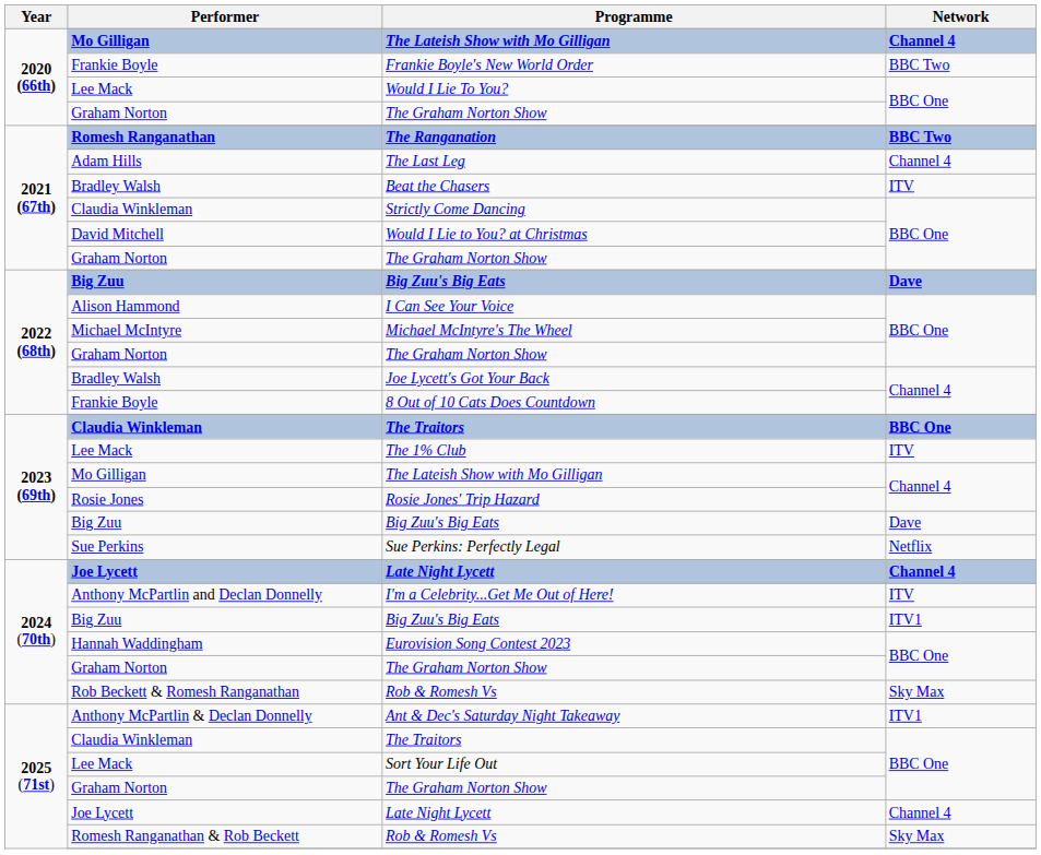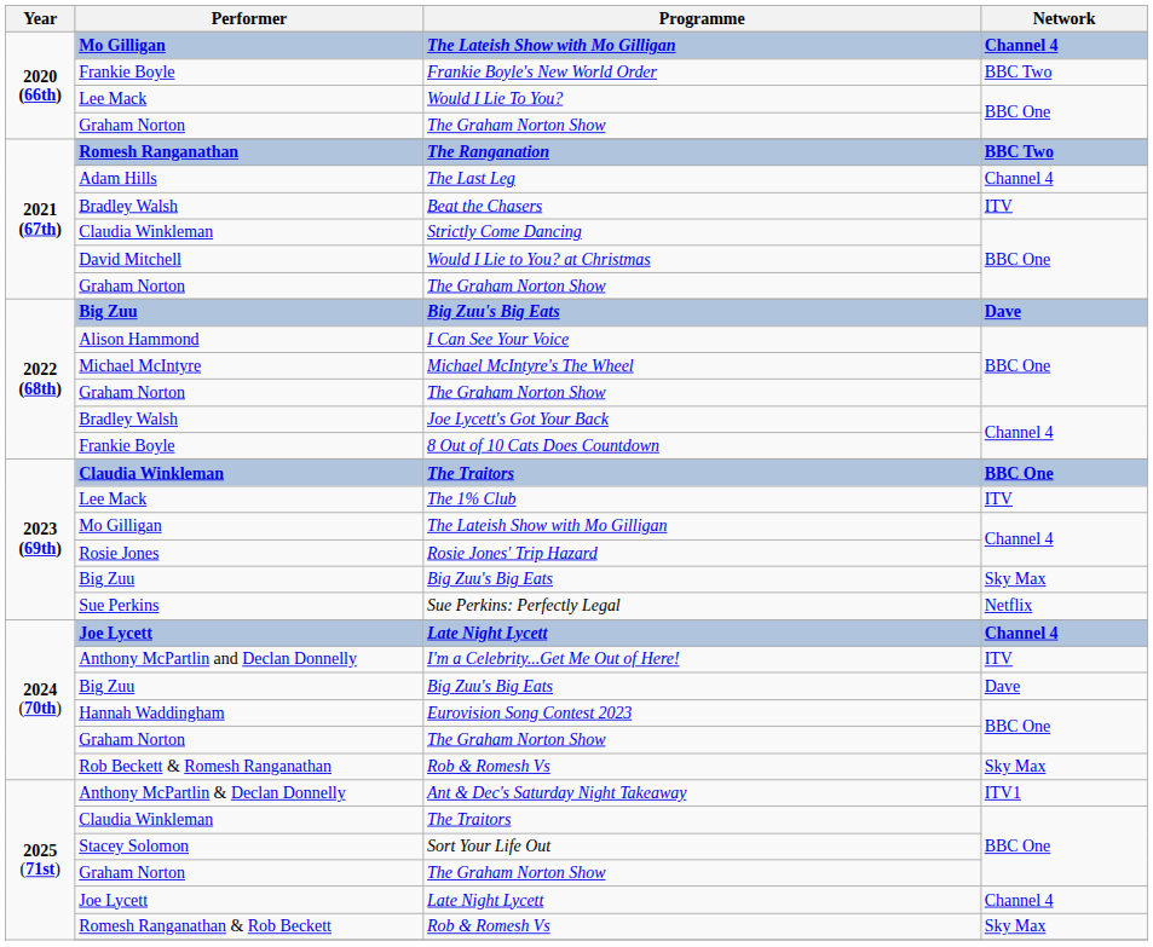 <table class="wikitable">
 <tr style="background:#bebebe;">
 <th style="width:5%;">Year</th>
 <th style="width:25%;">Performer</th>
 <th style="width:40%;">Programme</th>
 <th style="width:12%;">Network</th>
 </tr>
 <tr>
 <td rowspan=5 style="text-align:center"><strong>2020 <br>(<a href='#'>66th</a>)<br></strong></td>
 </tr>
 <tr style="background:#B0C4DE;">
 <td><strong><a href='#'>Mo Gilligan</a></strong></td>
 <td><strong><em><a href='#'>The Lateish Show with Mo Gilligan</a></em></strong></td>
 <td><strong><a href='#'>Channel 4</a></strong></td>
 </tr>
 <tr>
 <td><a href='#'>Frankie Boyle</a></td>
 <td><em><a href='#'>Frankie Boyle's New World Order</a></em></td>
 <td><a href='#'>BBC Two</a></td>
 </tr>
 <tr>
 <td><a href='#'>Lee Mack</a></td>
 <td><em><a href='#'>Would I Lie To You?</a></em></td>
 <td rowspan="2"><a href='#'>BBC One</a></td>
 </tr>
 <tr>
 <td><a href='#'>Graham Norton</a></td>
 <td><em><a href='#'>The Graham Norton Show</a></em></td>
 </tr>
 <tr>
 <td rowspan=7 style="text-align:center"><strong>2021 <br>(<a href='#'>67th</a>)<br></strong></td>
 </tr>
 <tr style="background:#B0C4DE;">
 <td><strong><a href='#'>Romesh Ranganathan</a></strong></td>
 <td><strong><em><a href='#'>The Ranganation</a></em></strong></td>
 <td><strong><a href='#'>BBC Two</a></strong></td>
 </tr>
 <tr>
 <td><a href='#'>Adam Hills</a></td>
 <td><em><a href='#'>The Last Leg</a></em></td>
 <td><a href='#'>Channel 4</a></td>
 </tr>
 <tr>
 <td><a href='#'>Bradley Walsh</a></td>
 <td><em><a href='#'>Beat the Chasers</a></em></td>
 <td><a href='#'>ITV</a></td>
 </tr>
 <tr>
 <td><a href='#'>Claudia Winkleman</a></td>
 <td><em><a href='#'>Strictly Come Dancing</a></em></td>
 <td rowspan="3"><a href='#'>BBC One</a></td>
 </tr>
 <tr>
 <td><a href='#'>David Mitchell</a></td>
 <td><em><a href='#'>Would I Lie to You? at Christmas</a></em></td>
 </tr>
 <tr>
 <td><a href='#'>Graham Norton</a></td>
 <td><em><a href='#'>The Graham Norton Show</a></em></td>
 </tr>
 <tr>
 <td rowspan=7 style="text-align:center"><strong>2022 <br>(<a href='#'>68th</a>)</strong><br></td>
 </tr>
 <tr style="background:#B0C4DE;">
 <td><strong><a href='#'>Big Zuu</a></strong></td>
 <td><strong><em><a href='#'>Big Zuu's Big Eats</a></em></strong></td>
 <td><strong><a href='#'>Dave</a></strong></td>
 </tr>
 <tr>
 <td><a href='#'>Alison Hammond</a></td>
 <td><em><a href='#'>I Can See Your Voice</a></em></td>
 <td rowspan="3"><a href='#'>BBC One</a></td>
 </tr>
 <tr>
 <td><a href='#'>Michael McIntyre</a></td>
 <td><em><a href='#'>Michael McIntyre's The Wheel</a></em></td>
 </tr>
 <tr>
 <td><a href='#'>Graham Norton</a></td>
 <td><em><a href='#'>The Graham Norton Show</a></em></td>
 </tr>
 <tr>
 <td><a href='#'>Bradley Walsh</a></td>
 <td><em><a href='#'>Joe Lycett's Got Your Back</a></em></td>
 <td rowspan="2"><a href='#'>Channel 4</a></td>
 </tr>
 <tr>
 <td><a href='#'>Frankie Boyle</a></td>
 <td><em><a href='#'>8 Out of 10 Cats Does Countdown</a></em></td>
 </tr>
 <tr>
 <td rowspan=7 style="text-align:center"><strong>2023 <br>(<a href='#'>69th</a>)</strong><br></td>
 </tr>
 <tr style="background:#B0C4DE;">
 <td><strong><a href='#'>Claudia Winkleman</a></strong></td>
 <td><strong><em><a href='#'>The Traitors</a></em></strong></td>
 <td><strong><a href='#'>BBC One</a></strong></td>
 </tr>
 <tr>
 <td><a href='#'>Lee Mack</a></td>
 <td><em><a href='#'>The 1% Club</a></em></td>
 <td><a href='#'>ITV</a></td>
 </tr>
 <tr>
 <td><a href='#'>Mo Gilligan</a></td>
 <td><em><a href='#'>The Lateish Show with Mo Gilligan</a></em></td>
 <td rowspan="2"><a href='#'>Channel 4</a></td>
 </tr>
 <tr>
 <td><a href='#'>Rosie Jones</a></td>
 <td><em><a href='#'>Rosie Jones' Trip Hazard</a></em></td>
 </tr>
 <tr>
 <td><a href='#'>Big Zuu</a></td>
 <td><em><a href='#'>Big Zuu's Big Eats</a></em></td>
-<td><a href='#'>Dave</a></td>
+<td><a href='#'>Sky Max</a></td>
 </tr>
 <tr>
 <td><a href='#'>Sue Perkins</a></td>
 <td><em>Sue Perkins: Perfectly Legal</em></td>
 <td><a href='#'>Netflix</a></td>
 </tr>
 <tr>
 <td rowspan="7" style="text-align:center;"><strong>2024</strong><br>(<strong><a href='#'>70th</a></strong>)<br></td>
 </tr>
 <tr style="background:#B0C4DE;">
 <td><strong><a href='#'>Joe Lycett</a></strong></td>
 <td><strong><em><a href='#'>Late Night Lycett</a></em></strong></td>
 <td><strong><a href='#'>Channel 4</a></strong></td>
 </tr>
 <tr>
 <td><a href='#'>Anthony McPartlin</a> and <a href='#'>Declan Donnelly</a></td>
 <td><em><a href='#'>I'm a Celebrity...Get Me Out of Here!</a></em></td>
 <td><a href='#'>ITV</a></td>
 </tr>
 <tr>
 <td><a href='#'>Big Zuu</a></td>
 <td><em><a href='#'>Big Zuu's Big Eats</a></em></td>
-<td><a href='#'>ITV1</a></td>
+<td><a href='#'>Dave</a></td>
 </tr>
 <tr>
 <td><a href='#'>Hannah Waddingham</a></td>
 <td><em><a href='#'>Eurovision Song Contest 2023</a> </em></td>
 <td rowspan="2"><a href='#'>BBC One</a></td>
 </tr>
 <tr>
 <td><a href='#'>Graham Norton</a></td>
 <td><em><a href='#'>The Graham Norton Show</a></em></td>
 </tr>
 <tr>
 <td><a href='#'>Rob Beckett</a> & <a href='#'>Romesh Ranganathan</a></td>
 <td><em><a href='#'>Rob & Romesh Vs</a></em></td>
 <td><a href='#'>Sky Max</a></td>
 </tr>
 <tr>
 <td rowspan="7" style="text-align:center;"><strong>2025</strong><br>(<strong><a href='#'>71st</a></strong>)<br></td>
 <td><a href='#'>Anthony McPartlin</a> & <a href='#'>Declan Donnelly</a></td>
 <td><em><a href='#'>Ant & Dec's Saturday Night Takeaway</a></em></td>
 <td><a href='#'>ITV1</a></td>
 </tr>
 <tr>
 <td><a href='#'>Claudia Winkleman</a></td>
 <td><em><a href='#'>The Traitors</a></em></td>
 <td rowspan="3"><a href='#'>BBC One</a></td>
 </tr>
 <tr>
-<td><a href='#'>Lee Mack</a></td>
+<td><a href='#'>Stacey Solomon</a></td>
 <td><em>Sort Your Life Out</em></td>
 </tr>
 <tr>
 <td><a href='#'>Graham Norton</a></td>
 <td><em><a href='#'>The Graham Norton Show</a></em></td>
 </tr>
 <tr>
 <td><a href='#'>Joe Lycett</a></td>
 <td><em><a href='#'>Late Night Lycett</a></em></td>
 <td><a href='#'>Channel 4</a></td>
 </tr>
 <tr>
 <td><a href='#'>Romesh Ranganathan</a> & <a href='#'>Rob Beckett</a></td>
 <td><em><a href='#'>Rob & Romesh Vs</a></em></td>
 <td><a href='#'>Sky Max</a></td>
 </tr>
 <tr>
 </tr>
 </table>
